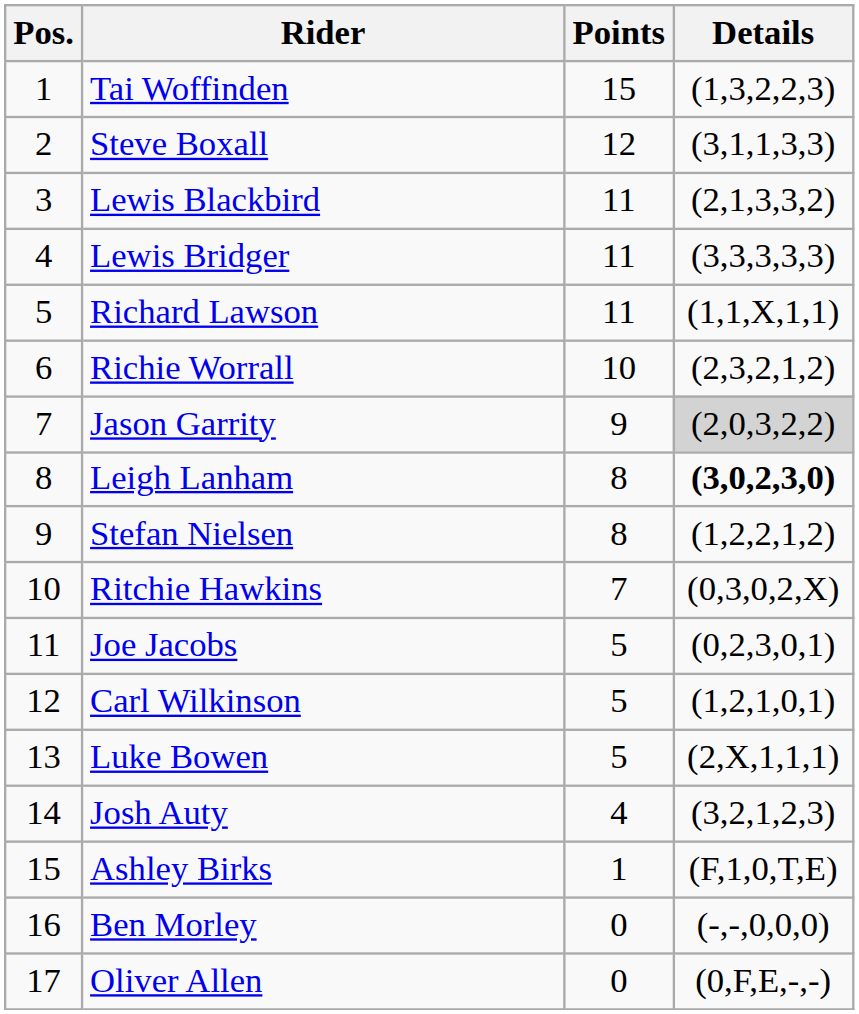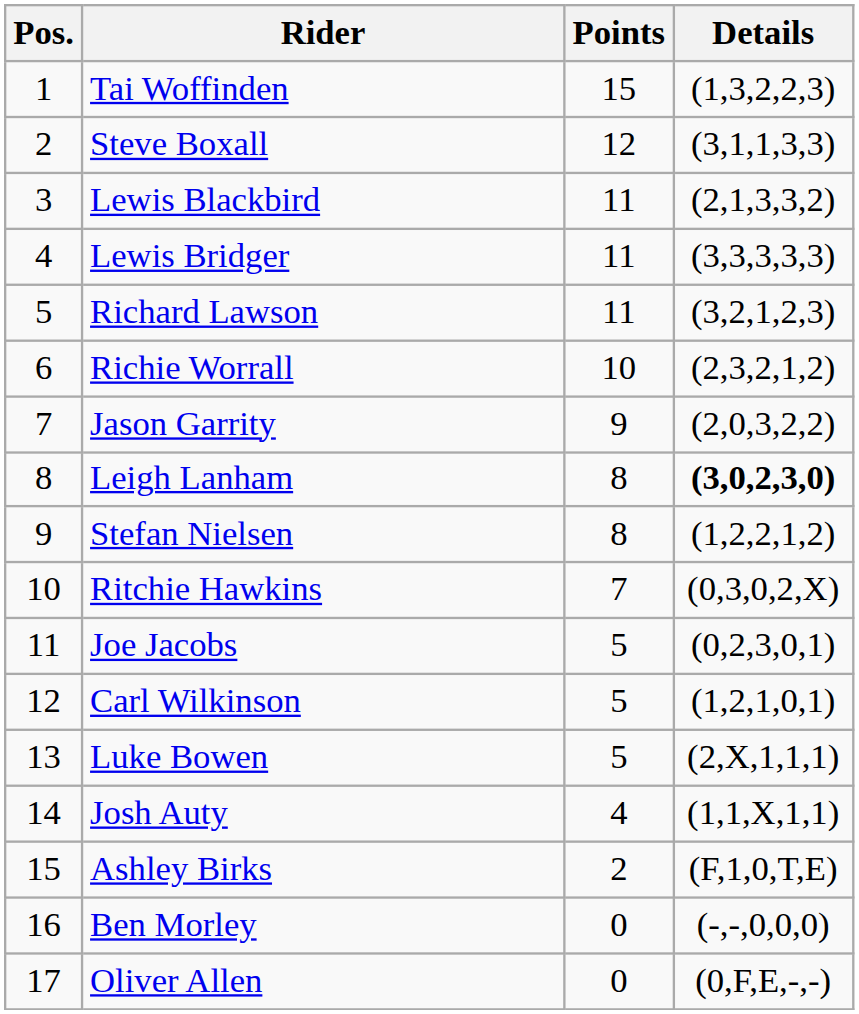 <table class=wikitable style="font-size:93%;">
 <tr>
 <th width=25px>Pos.</th>
 <th width=200px>Rider</th>
 <th width=40px>Points</th>
 <th width=70px>Details</th>
 </tr>
 <tr align=center >
 <td>1</td>
 <td align=left><a href='#'>Tai Woffinden</a></td>
 <td>15</td>
 <td>(1,3,2,2,3)</td>
 </tr>
 <tr align=center >
 <td>2</td>
 <td align=left><a href='#'>Steve Boxall</a></td>
 <td>12</td>
 <td>(3,1,1,3,3)</td>
 </tr>
 <tr align=center >
 <td>3</td>
 <td align=left><a href='#'>Lewis Blackbird</a></td>
 <td>11</td>
 <td>(2,1,3,3,2)</td>
 </tr>
 <tr align=center >
 <td>4</td>
 <td align=left><a href='#'>Lewis Bridger</a></td>
 <td>11</td>
 <td>(3,3,3,3,3)</td>
 </tr>
 <tr align=center >
 <td>5</td>
 <td align=left><a href='#'>Richard Lawson</a></td>
 <td>11</td>
-<td>(1,1,X,1,1)</td>
+<td>(3,2,1,2,3)</td>
 </tr>
 <tr align=center >
 <td>6</td>
 <td align=left><a href='#'>Richie Worrall</a></td>
 <td>10</td>
 <td>(2,3,2,1,2)</td>
 </tr>
 <tr align=center >
 <td>7</td>
 <td align=left><a href='#'>Jason Garrity</a></td>
 <td>9</td>
-<td style="background: lightgrey;">(2,0,3,2,2)</td>
+<td>(2,0,3,2,2)</td>
 </tr>
 <tr align=center >
 <td>8</td>
 <td align=left><a href='#'>Leigh Lanham</a></td>
 <td>8</td>
 <td><strong>(3,0,2,3,0)</strong></td>
 </tr>
 <tr align=center>
 <td>9</td>
 <td align=left><a href='#'>Stefan Nielsen</a></td>
 <td>8</td>
 <td>(1,2,2,1,2)</td>
 </tr>
 <tr align=center>
 <td>10</td>
 <td align=left><a href='#'>Ritchie Hawkins</a></td>
 <td>7</td>
 <td>(0,3,0,2,X)</td>
 </tr>
 <tr align=center>
 <td>11</td>
 <td align=left><a href='#'>Joe Jacobs</a></td>
 <td>5</td>
 <td>(0,2,3,0,1)</td>
 </tr>
 <tr align=center>
 <td>12</td>
 <td align=left><a href='#'>Carl Wilkinson</a></td>
 <td>5</td>
 <td>(1,2,1,0,1)</td>
 </tr>
 <tr align=center>
 <td>13</td>
 <td align=left><a href='#'>Luke Bowen</a></td>
 <td>5</td>
 <td>(2,X,1,1,1)</td>
 </tr>
 <tr align=center>
 <td>14</td>
 <td align=left><a href='#'>Josh Auty</a></td>
 <td>4</td>
-<td>(3,2,1,2,3)</td>
+<td>(1,1,X,1,1)</td>
 </tr>
 <tr align=center>
 <td>15</td>
 <td align=left><a href='#'>Ashley Birks</a></td>
-<td>1</td>
+<td>2</td>
 <td>(F,1,0,T,E)</td>
 </tr>
 <tr align=center>
 <td>16</td>
 <td align=left><a href='#'>Ben Morley</a></td>
 <td>0</td>
 <td>(-,-,0,0,0)</td>
 </tr>
 <tr align=center>
 <td>17</td>
 <td align=left><a href='#'>Oliver Allen</a></td>
 <td>0</td>
 <td>(0,F,E,-,-)</td>
 </tr>
 </table>
